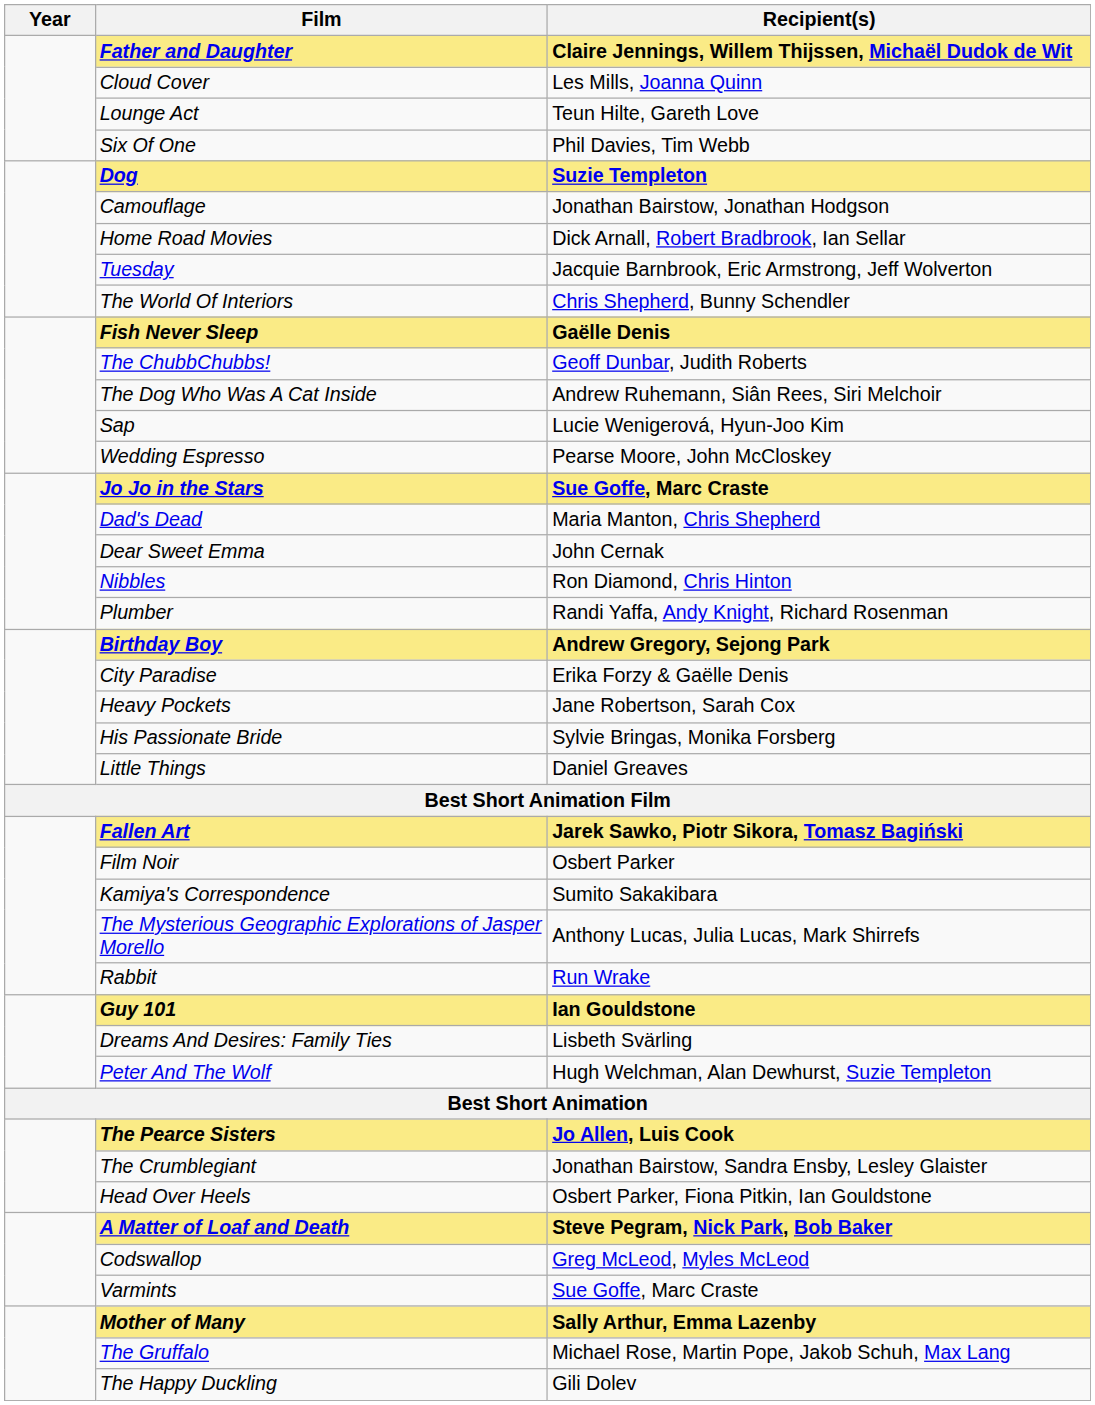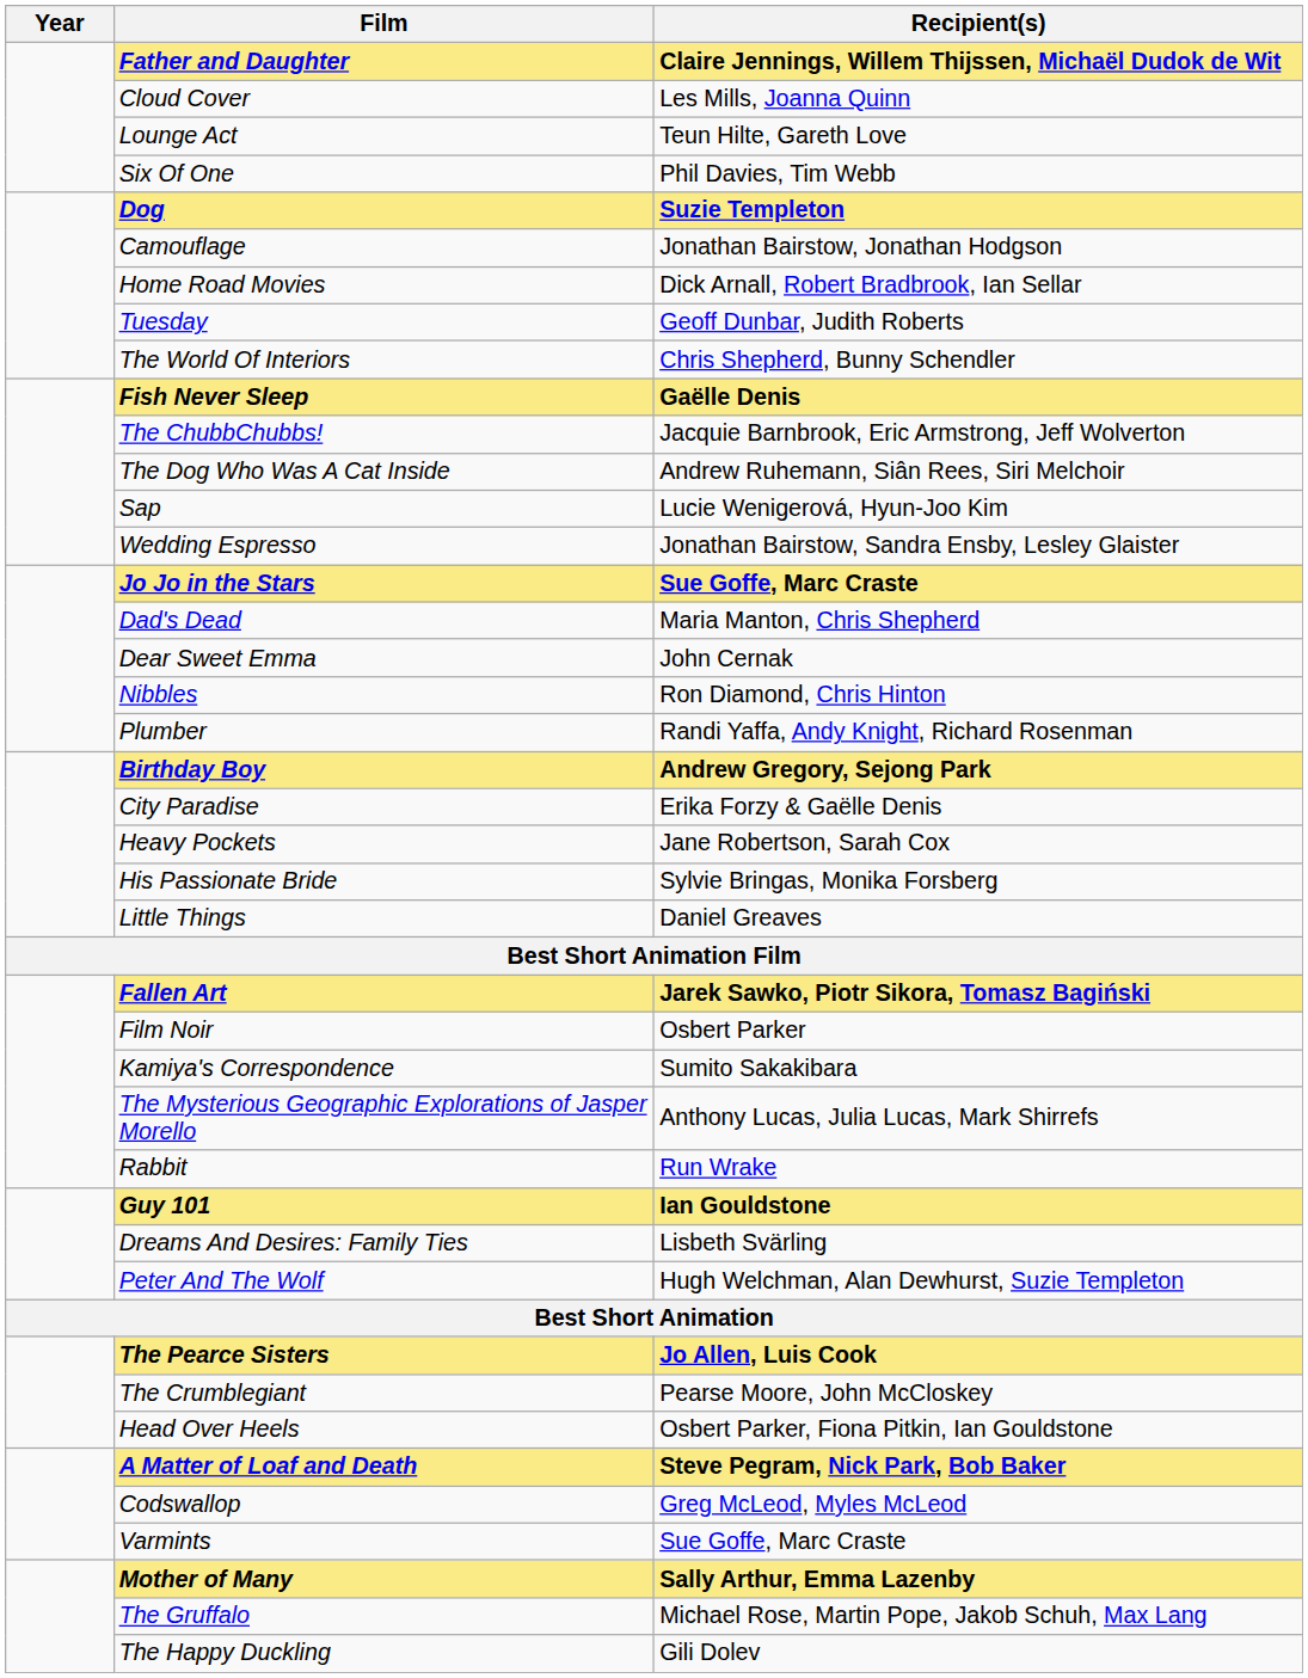 <table class="wikitable" style="width:100%;" cellpadding="5">
 <tr>
 <th style="width:5%;">Year</th>
 <th style="width:25%;">Film</th>
 <th style="width:30%;">Recipient(s)</th>
 </tr>
 <tr>
 <td rowspan="4"></td>
 <td style="background:#FAEB86"><strong><em><a href='#'>Father and Daughter</a></em></strong></td>
 <td style="background:#FAEB86"><strong>Claire Jennings, Willem Thijssen, <a href='#'>Michaël Dudok de Wit</a></strong></td>
 </tr>
 <tr>
 <td><em>Cloud Cover</em></td>
 <td>Les Mills, <a href='#'>Joanna Quinn</a></td>
 </tr>
 <tr>
 <td><em>Lounge Act</em></td>
 <td>Teun Hilte, Gareth Love</td>
 </tr>
 <tr>
 <td><em>Six Of One</em></td>
 <td>Phil Davies, Tim Webb</td>
 </tr>
 <tr>
 <td rowspan="5"></td>
 <td style="background:#FAEB86"><strong><em><a href='#'>Dog</a></em></strong></td>
 <td style="background:#FAEB86"><strong><a href='#'>Suzie Templeton</a></strong></td>
 </tr>
 <tr>
 <td><em>Camouflage</em></td>
 <td>Jonathan Bairstow, Jonathan Hodgson</td>
 </tr>
 <tr>
 <td><em>Home Road Movies</em></td>
 <td>Dick Arnall, <a href='#'>Robert Bradbrook</a>, Ian Sellar</td>
 </tr>
 <tr>
 <td><em><a href='#'>Tuesday</a></em></td>
-<td>Jacquie Barnbrook, Eric Armstrong, Jeff Wolverton</td>
+<td><a href='#'>Geoff Dunbar</a>, Judith Roberts</td>
 </tr>
 <tr>
 <td><em>The World Of Interiors</em></td>
 <td><a href='#'>Chris Shepherd</a>, Bunny Schendler</td>
 </tr>
 <tr>
 <td rowspan="5"></td>
 <td style="background:#FAEB86"><strong><em>Fish Never Sleep</em></strong></td>
 <td style="background:#FAEB86"><strong>Gaëlle Denis</strong></td>
 </tr>
 <tr>
 <td><em><a href='#'>The ChubbChubbs!</a></em></td>
-<td><a href='#'>Geoff Dunbar</a>, Judith Roberts</td>
+<td>Jacquie Barnbrook, Eric Armstrong, Jeff Wolverton</td>
 </tr>
 <tr>
 <td><em>The Dog Who Was A Cat Inside</em></td>
 <td>Andrew Ruhemann, Siân Rees, Siri Melchoir</td>
 </tr>
 <tr>
 <td><em>Sap</em></td>
 <td>Lucie Wenigerová, Hyun-Joo Kim</td>
 </tr>
 <tr>
 <td><em>Wedding Espresso</em></td>
-<td>Pearse Moore, John McCloskey</td>
+<td>Jonathan Bairstow, Sandra Ensby, Lesley Glaister</td>
 </tr>
 <tr>
 <td rowspan="5"></td>
 <td style="background:#FAEB86"><strong><em><a href='#'>Jo Jo in the Stars</a></em></strong></td>
 <td style="background:#FAEB86"><strong><a href='#'>Sue Goffe</a>, Marc Craste</strong></td>
 </tr>
 <tr>
 <td><em><a href='#'>Dad's Dead</a></em></td>
 <td>Maria Manton, <a href='#'>Chris Shepherd</a></td>
 </tr>
 <tr>
 <td><em>Dear Sweet Emma</em></td>
 <td>John Cernak</td>
 </tr>
 <tr>
 <td><em><a href='#'>Nibbles</a></em></td>
 <td>Ron Diamond, <a href='#'>Chris Hinton</a></td>
 </tr>
 <tr>
 <td><em>Plumber</em></td>
 <td>Randi Yaffa, <a href='#'>Andy Knight</a>, Richard Rosenman</td>
 </tr>
 <tr>
 <td rowspan="5"></td>
 <td style="background:#FAEB86"><strong><em><a href='#'>Birthday Boy</a></em></strong></td>
 <td style="background:#FAEB86"><strong>Andrew Gregory, Sejong Park</strong></td>
 </tr>
 <tr>
 <td><em>City Paradise</em></td>
 <td>Erika Forzy & Gaëlle Denis</td>
 </tr>
 <tr>
 <td><em>Heavy Pockets</em></td>
 <td>Jane Robertson, Sarah Cox</td>
 </tr>
 <tr>
 <td><em>His Passionate Bride</em></td>
 <td>Sylvie Bringas, Monika Forsberg</td>
 </tr>
 <tr>
 <td><em>Little Things</em></td>
 <td>Daniel Greaves</td>
 </tr>
 <tr>
 <th colspan="3">Best Short Animation Film</th>
 </tr>
 <tr>
 <td rowspan="5"></td>
 <td style="background:#FAEB86"><strong><em><a href='#'>Fallen Art</a></em></strong></td>
 <td style="background:#FAEB86"><strong>Jarek Sawko, Piotr Sikora, <a href='#'>Tomasz Bagiński</a></strong></td>
 </tr>
 <tr>
 <td><em>Film Noir</em></td>
 <td>Osbert Parker</td>
 </tr>
 <tr>
 <td><em>Kamiya's Correspondence</em></td>
 <td>Sumito Sakakibara</td>
 </tr>
 <tr>
 <td><em><a href='#'>The Mysterious Geographic Explorations of Jasper Morello</a></em></td>
 <td>Anthony Lucas, Julia Lucas, Mark Shirrefs</td>
 </tr>
 <tr>
 <td><em>Rabbit</em></td>
 <td><a href='#'>Run Wrake</a></td>
 </tr>
 <tr>
 <td rowspan="3"></td>
 <td style="background:#FAEB86"><strong><em>Guy 101</em></strong></td>
 <td style="background:#FAEB86"><strong>Ian Gouldstone</strong></td>
 </tr>
 <tr>
 <td><em>Dreams And Desires: Family Ties</em></td>
 <td>Lisbeth Svärling</td>
 </tr>
 <tr>
 <td><em><a href='#'>Peter And The Wolf</a></em></td>
 <td>Hugh Welchman, Alan Dewhurst, <a href='#'>Suzie Templeton</a></td>
 </tr>
 <tr>
 <th colspan="3">Best Short Animation</th>
 </tr>
 <tr>
 <td rowspan="3"></td>
 <td style="background:#FAEB86"><strong><em>The Pearce Sisters</em></strong></td>
 <td style="background:#FAEB86"><strong><a href='#'>Jo Allen</a>, Luis Cook</strong></td>
 </tr>
 <tr>
 <td><em>The Crumblegiant</em></td>
-<td>Jonathan Bairstow, Sandra Ensby, Lesley Glaister</td>
+<td>Pearse Moore, John McCloskey</td>
 </tr>
 <tr>
 <td><em>Head Over Heels</em></td>
 <td>Osbert Parker, Fiona Pitkin, Ian Gouldstone</td>
 </tr>
 <tr>
 <td rowspan="3"></td>
 <td style="background:#FAEB86"><strong><em><a href='#'>A Matter of Loaf and Death</a></em></strong></td>
 <td style="background:#FAEB86"><strong>Steve Pegram, <a href='#'>Nick Park</a>, <a href='#'>Bob Baker</a></strong></td>
 </tr>
 <tr>
 <td><em>Codswallop</em></td>
 <td><a href='#'>Greg McLeod</a>, <a href='#'>Myles McLeod</a></td>
 </tr>
 <tr>
 <td><em>Varmints</em></td>
 <td><a href='#'>Sue Goffe</a>, Marc Craste</td>
 </tr>
 <tr>
 <td rowspan="3"></td>
 <td style="background:#FAEB86"><strong><em>Mother of Many</em></strong></td>
 <td style="background:#FAEB86"><strong>Sally Arthur, Emma Lazenby</strong></td>
 </tr>
 <tr>
 <td><em><a href='#'>The Gruffalo</a></em></td>
 <td>Michael Rose, Martin Pope, Jakob Schuh, <a href='#'>Max Lang</a></td>
 </tr>
 <tr>
 <td><em>The Happy Duckling</em></td>
 <td>Gili Dolev</td>
 </tr>
 </table>
